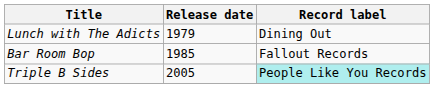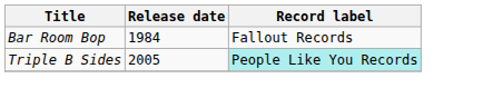 <table class="wikitable">
 <tr>
 <th>Title</th>
 <th>Release date</th>
 <th>Record label</th>
 </tr>
 <tr>
-<td><em>Lunch with The Adicts</em></td>
-<td>1979</td>
-<td>Dining Out</td>
-</tr>
-<tr>
 <td><em>Bar Room Bop</em></td>
-<td>1985</td>
+<td>1984</td>
 <td>Fallout Records</td>
 </tr>
 <tr>
 <td><em>Triple B Sides</em></td>
 <td>2005</td>
 <td style="background: paleturquoise;">People Like You Records</td>
 </tr>
 <tr>
 </tr>
 </table>
